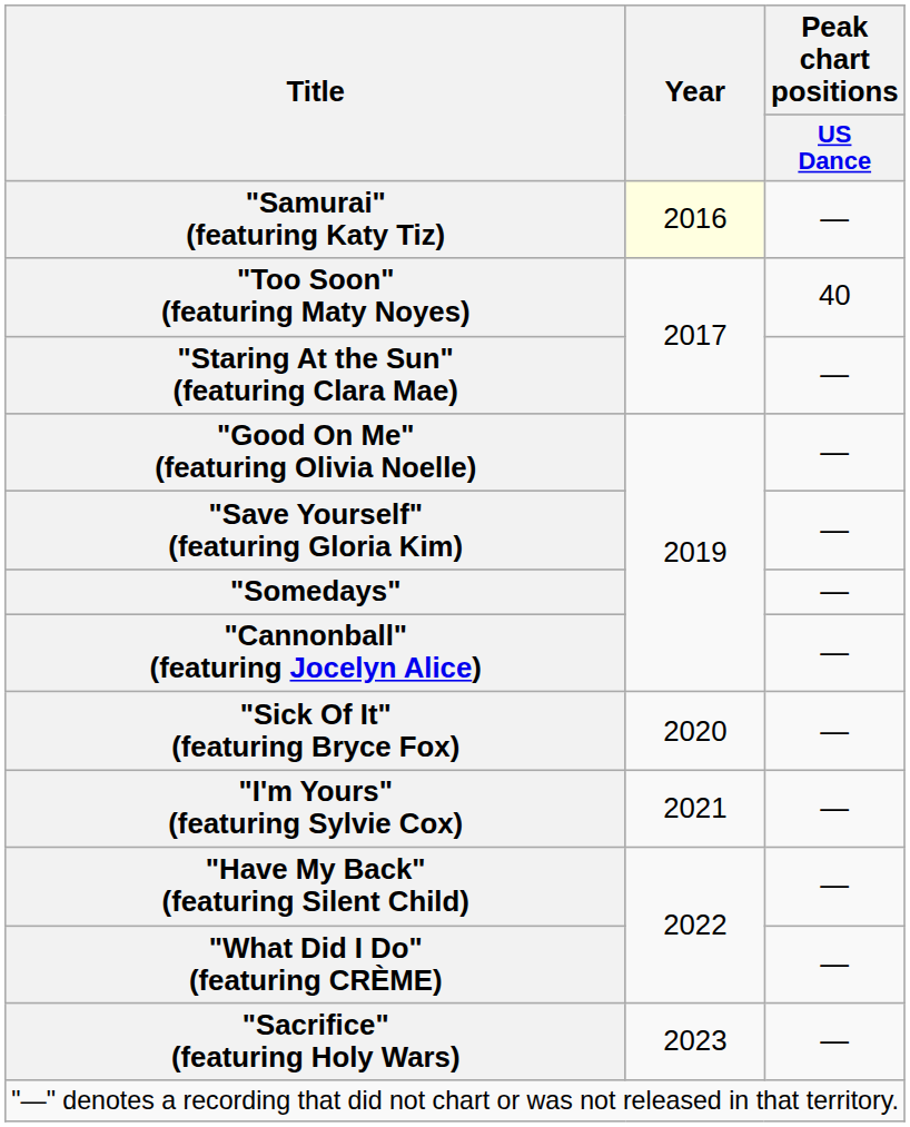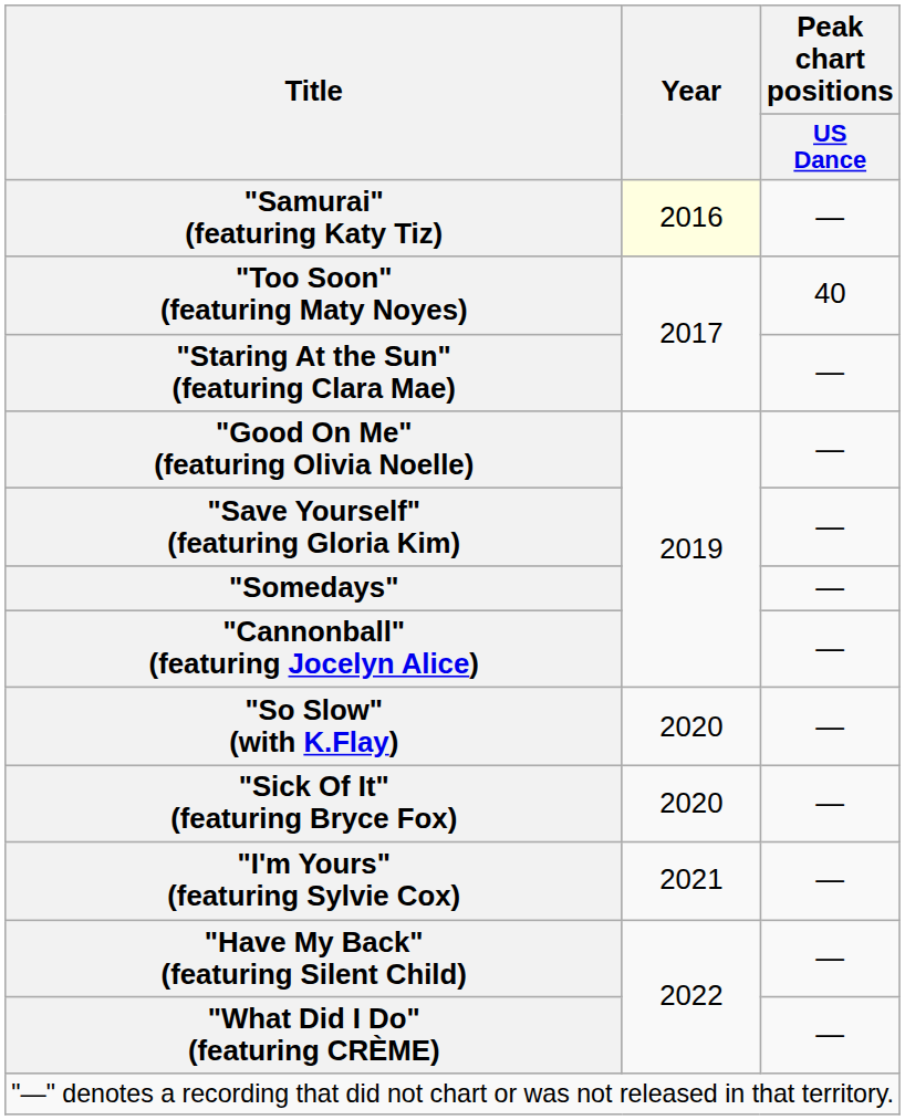 <table class="wikitable plainrowheaders" style="text-align:center;">
 <tr>
 <th rowspan="2" scope="col">Title</th>
 <th rowspan="2" scope="col">Year</th>
 <th scope="col">Peak chart positions</th>
 </tr>
 <tr>
 <th scope="col" style="width:3em;font-size:85%;"><a href='#'>US</a><br><a href='#'>Dance</a><br></th>
 </tr>
 <tr>
 <th scope="row">"Samurai"<br><span>(featuring Katy Tiz)</span></th>
 <td style="background: lightyellow;">2016</td>
 <td>—</td>
 </tr>
 <tr>
 <th scope="row">"Too Soon"<br><span>(featuring Maty Noyes)</span></th>
 <td rowspan="2">2017</td>
 <td>40</td>
 </tr>
 <tr>
 <th scope="row">"Staring At the Sun"<br><span>(featuring Clara Mae)</span></th>
 <td>—</td>
 </tr>
 <tr>
 <th scope="row">"Good On Me" <br><span>(featuring Olivia Noelle)</span></th>
 <td rowspan="4">2019</td>
 <td>—</td>
 </tr>
 <tr>
 <th scope="row">"Save Yourself" <br><span>(featuring Gloria Kim)</span></th>
 <td>—</td>
 </tr>
 <tr>
 <th scope="row">"Somedays"</th>
 <td>—</td>
 </tr>
 <tr>
 <th scope="row">"Cannonball" <br><span>(featuring <a href='#'>Jocelyn Alice</a>)</span></th>
 <td>—</td>
 </tr>
 <tr>
+<th scope="row">"So Slow" <br><span>(with <a href='#'>K.Flay</a>)</span></th>
+<td>2020</td>
+<td>—</td>
+</tr>
+<tr>
 <th scope="row">"Sick Of It"<br><span>(featuring Bryce Fox)</span></th>
 <td>2020</td>
 <td>—</td>
 </tr>
 <tr>
 <th scope="row">"I'm Yours" <br><span>(featuring Sylvie Cox)</span></th>
 <td>2021</td>
 <td>—</td>
 </tr>
 <tr>
 <th scope="row">"Have My Back"<br><span>(featuring Silent Child)</span></th>
 <td rowspan="2">2022</td>
 <td>—</td>
 </tr>
 <tr>
 <th scope="row">"What Did I Do"<br><span>(featuring CRÈME)</span></th>
 <td>—</td>
 </tr>
 <tr>
-<th scope="row">"Sacrifice"<br><span>(featuring Holy Wars)</span></th>
-<td>2023</td>
-<td>—</td>
-</tr>
-<tr>
 <td colspan="3" style="font-size:90%">"—" denotes a recording that did not chart or was not released in that territory.</td>
 </tr>
 </table>
